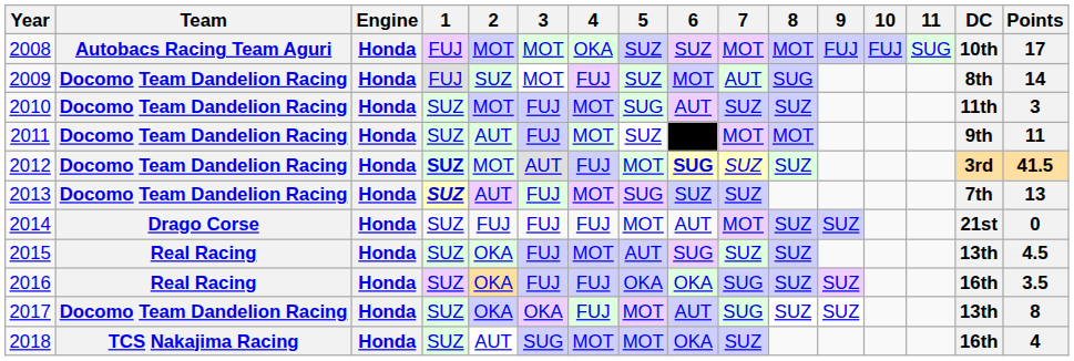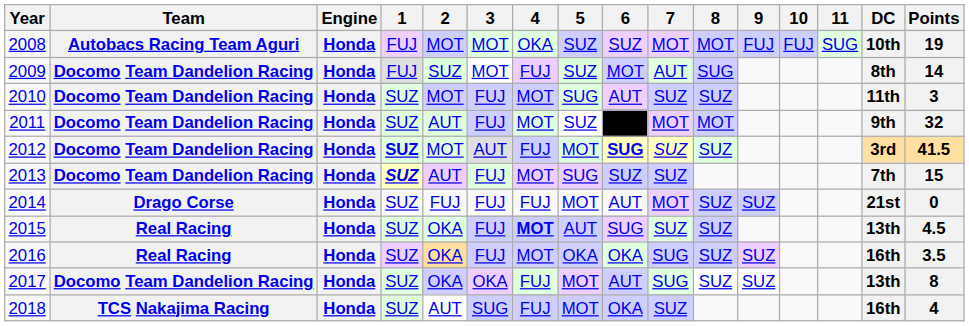 <table class="wikitable" style="text-align:center; font-size:85%">
 <tr>
 <th>Year</th>
 <th>Team</th>
 <th>Engine</th>
 <th>1</th>
 <th>2</th>
 <th>3</th>
 <th>4</th>
 <th>5</th>
 <th>6</th>
 <th>7</th>
 <th>8</th>
 <th>9</th>
 <th>10</th>
 <th>11</th>
 <th>DC</th>
 <th>Points</th>
 </tr>
 <tr>
 <td><a href='#'>2008</a></td>
 <th nowrap><a href='#'>Autobacs Racing Team Aguri</a></th>
 <th><a href='#'>Honda</a></th>
 <td style="background:#EFCFFF;"><a href='#'>FUJ</a><br></td>
 <td style="background:#CFCFFF;"><a href='#'>MOT</a><br></td>
 <td style="background:#DFFFDF;"><a href='#'>MOT</a><br></td>
 <td style="background:#DFFFDF;"><a href='#'>OKA</a><br></td>
 <td style="background:#CFCFFF;"><a href='#'>SUZ</a><br></td>
 <td style="background:#EFCFFF;"><a href='#'>SUZ</a><br></td>
 <td style="background:#EFCFFF;"><a href='#'>MOT</a><br></td>
 <td style="background:#CFCFFF;"><a href='#'>MOT</a><br></td>
 <td style="background:#CFCFFF;"><a href='#'>FUJ</a><br></td>
 <td style="background:#CFCFFF;"><a href='#'>FUJ</a><br></td>
 <td style="background:#DFFFDF;"><a href='#'>SUG</a><br></td>
 <th>10th</th>
-<th>17</th>
+<th>19</th>
 </tr>
 <tr>
 <td><a href='#'>2009</a></td>
 <th><a href='#'>Docomo</a> <a href='#'>Team Dandelion Racing</a></th>
 <th><a href='#'>Honda</a></th>
 <td style="background:#DFDFDF;"><a href='#'>FUJ</a><br></td>
 <td style="background:#DFFFDF;"><a href='#'>SUZ</a><br></td>
 <td style="background:#FFFFFF;"><a href='#'>MOT</a><br></td>
 <td style="background:#EFCFFF;"><a href='#'>FUJ</a><br></td>
 <td style="background:#DFFFDF;"><a href='#'>SUZ</a><br></td>
 <td style="background:#CFCFFF;"><a href='#'>MOT</a><br></td>
 <td style="background:#DFFFDF;"><a href='#'>AUT</a><br></td>
 <td style="background:#CFCFFF;"><a href='#'>SUG</a><br></td>
 <td></td>
 <td></td>
 <td></td>
 <th>8th</th>
 <th>14</th>
 </tr>
 <tr>
 <td><a href='#'>2010</a></td>
 <th><a href='#'>Docomo</a> <a href='#'>Team Dandelion Racing</a></th>
 <th><a href='#'>Honda</a></th>
 <td style="background:#DFFFDF;"><a href='#'>SUZ</a><br></td>
 <td style="background:#CFCFFF;"><a href='#'>MOT</a><br></td>
 <td style="background:#CFCFFF;"><a href='#'>FUJ</a><br></td>
 <td style="background:#CFCFFF;"><a href='#'>MOT</a><br></td>
 <td style="background:#DFFFDF;"><a href='#'>SUG</a><br></td>
 <td style="background:#EFCFFF;"><a href='#'>AUT</a><br></td>
 <td style="background:#CFCFFF;"><a href='#'>SUZ</a><br></td>
 <td style="background:#CFCFFF;"><a href='#'>SUZ</a><br></td>
 <td></td>
 <td></td>
 <td></td>
 <th>11th</th>
 <th>3</th>
 </tr>
 <tr>
 <td><a href='#'>2011</a></td>
 <th><a href='#'>Docomo</a> <a href='#'>Team Dandelion Racing</a></th>
 <th><a href='#'>Honda</a></th>
 <td style="background:#DFFFDF;"><a href='#'>SUZ</a><br></td>
 <td style="background:#DFFFDF;"><a href='#'>AUT</a><br></td>
 <td style="background:#CFCFFF;"><a href='#'>FUJ</a><br></td>
 <td style="background:#DFFFDF;"><a href='#'>MOT</a><br></td>
 <td style="background:#FFFFFF;"><a href='#'>SUZ</a><br></td>
 <td style="background:#000000; color:#ffffff"><a href='#'></a><br></td>
 <td style="background:#EFCFFF;"><a href='#'>MOT</a><br></td>
 <td style="background:#CFCFFF;"><a href='#'>MOT</a><br></td>
 <td></td>
 <td></td>
 <td></td>
 <th>9th</th>
-<th>11</th>
+<th>32</th>
 </tr>
 <tr>
 <td><a href='#'>2012</a></td>
 <th><a href='#'>Docomo</a> <a href='#'>Team Dandelion Racing</a></th>
 <th><a href='#'>Honda</a></th>
 <td style="background:#DFFFDF;"><strong><a href='#'>SUZ</a></strong><br></td>
 <td style="background:#DFFFDF;"><a href='#'>MOT</a><br></td>
 <td style="background:#DFDFDF;"><a href='#'>AUT</a><br></td>
 <td style="background:#CFCFFF;"><a href='#'>FUJ</a><br></td>
 <td style="background:#DFFFDF;"><a href='#'>MOT</a><br></td>
 <td style="background:#FFFFBF;"><strong><a href='#'>SUG</a></strong><br></td>
 <td style="background:#FFFFBF;"><em><a href='#'>SUZ</a></em><br></td>
 <td style="background:#DFFFDF;"><a href='#'>SUZ</a><br></td>
 <td></td>
 <td></td>
 <td></td>
 <td style="background:#FFDF9F;"><strong>3rd</strong></td>
 <td style="background:#FFDF9F;"><strong>41.5</strong></td>
 </tr>
 <tr>
 <td><a href='#'>2013</a></td>
 <th><a href='#'>Docomo</a> <a href='#'>Team Dandelion Racing</a></th>
 <th><a href='#'>Honda</a></th>
 <td style="background:#FFFFBF;"><strong><em><a href='#'>SUZ</a></em></strong><br></td>
 <td style="background:#EFCFFF;"><a href='#'>AUT</a><br></td>
 <td style="background:#DFFFDF;"><a href='#'>FUJ</a><br></td>
 <td style="background:#EFCFFF;"><a href='#'>MOT</a><br></td>
 <td style="background:#EFCFFF;"><a href='#'>SUG</a><br></td>
 <td style="background:#CFCFFF;"><a href='#'>SUZ</a><br></td>
 <td style="background:#CFCFFF;"><a href='#'>SUZ</a><br></td>
 <td></td>
 <td></td>
 <td></td>
 <td></td>
 <th>7th</th>
-<th>13</th>
+<th>15</th>
 </tr>
 <tr>
 <td><a href='#'>2014</a></td>
 <th nowrap><a href='#'>Drago Corse</a></th>
 <th><a href='#'>Honda</a></th>
 <td><a href='#'>SUZ</a></td>
 <td><a href='#'>FUJ</a></td>
 <td><a href='#'>FUJ</a></td>
 <td><a href='#'>FUJ</a></td>
 <td><a href='#'>MOT</a></td>
 <td><a href='#'>AUT</a></td>
 <td style="background:#EFCFFF;"><a href='#'>MOT</a><br></td>
 <td style="background:#CFCFFF;"><a href='#'>SUZ</a><br></td>
 <td style="background:#CFCFFF;"><a href='#'>SUZ</a><br></td>
 <td></td>
 <td></td>
 <th>21st</th>
 <th>0</th>
 </tr>
 <tr>
 <td><a href='#'>2015</a></td>
 <th nowrap><a href='#'>Real Racing</a></th>
 <th><a href='#'>Honda</a></th>
 <td style="background:#DFFFDF;"><a href='#'>SUZ</a><br></td>
 <td style="background:#DFFFDF;"><a href='#'>OKA</a><br></td>
 <td style="background:#CFCFFF;"><a href='#'>FUJ</a><br></td>
-<td style="background:#CFCFFF;"><a href='#'>MOT</a><br></td>
+<td style="background:#CFCFFF;"><strong><a href='#'>MOT</a><br></strong></td>
 <td style="background:#CFCFFF;"><a href='#'>AUT</a><br></td>
 <td style="background:#EFCFFF;"><a href='#'>SUG</a><br></td>
 <td style="background:#DFFFDF;"><a href='#'>SUZ</a><br></td>
 <td style="background:#CFCFFF;"><a href='#'>SUZ</a><br></td>
 <td></td>
 <td></td>
 <td></td>
 <th>13th</th>
 <th>4.5</th>
 </tr>
 <tr>
 <td><a href='#'>2016</a></td>
 <th nowrap><a href='#'>Real Racing</a></th>
 <th><a href='#'>Honda</a></th>
 <td style="background:#EFCFFF;"><a href='#'>SUZ</a><br></td>
 <td style="background:#FFDF9F;"><a href='#'>OKA</a><br></td>
 <td style="background:#CFCFFF;"><a href='#'>FUJ</a><br></td>
-<td style="background:#CFCFFF;"><a href='#'>FUJ</a><br></td>
+<td style="background:#CFCFFF;"><a href='#'>MOT</a><br></td>
 <td style="background:#CFCFFF;"><a href='#'>OKA</a><br></td>
 <td style="background:#DFFFDF;"><a href='#'>OKA</a><br></td>
 <td style="background:#CFCFFF;"><a href='#'>SUG</a><br></td>
 <td style="background:#CFCFFF;"><a href='#'>SUZ</a><br></td>
 <td style="background:#EFCFFF;"><a href='#'>SUZ</a><br></td>
 <td></td>
 <td></td>
 <th>16th</th>
 <th>3.5</th>
 </tr>
 <tr>
 <td><a href='#'>2017</a></td>
 <th nowrap><a href='#'>Docomo</a> <a href='#'>Team Dandelion Racing</a></th>
 <th><a href='#'>Honda</a></th>
 <td style="background:#DFFFDF;"><a href='#'>SUZ</a><br></td>
 <td style="background:#CFCFFF;"><a href='#'>OKA</a><br></td>
 <td style="background:#EFCFFF;"><a href='#'>OKA</a><br></td>
 <td style="background:#DFFFDF;"><a href='#'>FUJ</a><br></td>
 <td style="background:#EFCFFF;"><a href='#'>MOT</a><br></td>
 <td style="background:#CFCFFF;"><a href='#'>AUT</a><br></td>
 <td style="background:#DFFFDF;"><a href='#'>SUG</a><br></td>
 <td style="background:#FFFFFF;"><a href='#'>SUZ</a><br></td>
 <td style="background:#FFFFFF;"><a href='#'>SUZ</a><br></td>
 <td></td>
 <td></td>
 <th>13th</th>
 <th>8</th>
 </tr>
 <tr>
 <td><a href='#'>2018</a></td>
 <th nowrap><a href='#'>TCS</a> <a href='#'>Nakajima Racing</a></th>
 <th><a href='#'>Honda</a></th>
 <td style="background:#DFFFDF;"><a href='#'>SUZ</a><br></td>
 <td style="background:#FFFFFF;"><a href='#'>AUT</a><br></td>
 <td style="background:#CFCFFF;"><a href='#'>SUG</a><br></td>
-<td style="background:#CFCFFF;"><a href='#'>MOT</a><br></td>
+<td style="background:#CFCFFF;"><a href='#'>FUJ</a><br></td>
 <td style="background:#CFCFFF;"><a href='#'>MOT</a><br></td>
 <td style="background:#CFCFFF;"><a href='#'>OKA</a><br></td>
 <td style="background:#CFCFFF;"><a href='#'>SUZ</a><br></td>
 <td></td>
 <td></td>
 <td></td>
 <td></td>
 <th>16th</th>
 <th>4</th>
 </tr>
 </table>
